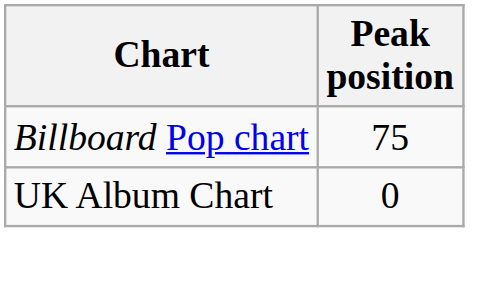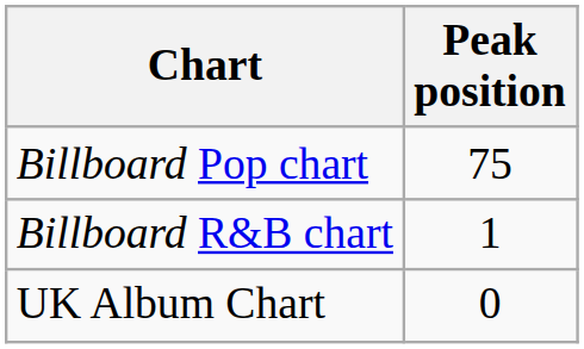 <table class="wikitable">
 <tr>
 <th>Chart</th>
 <th>Peak <br> position</th>
 </tr>
 <tr>
 <td><em>Billboard</em> <a href='#'>Pop chart</a></td>
 <td style="text-align:center;">75</td>
 </tr>
 <tr>
+<td><em>Billboard</em> <a href='#'>R&B chart</a></td>
+<td style="text-align:center;">1</td>
+</tr>
+<tr>
 <td>UK Album Chart</td>
 <td style="text-align:center;">0</td>
 </tr>
 </table>
